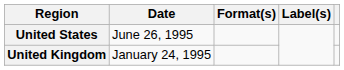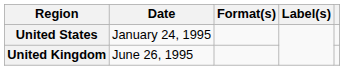 <table class="wikitable plainrowheaders">
 <tr>
 <th scope="col">Region</th>
 <th scope="col">Date</th>
 <th scope="col">Format(s)</th>
 <th scope="col">Label(s)</th>
 <th scope="col"></th>
 </tr>
 <tr>
 <th scope="row">United States</th>
-<td>June 26, 1995</td>
+<td>January 24, 1995</td>
 <td></td>
 <td rowspan="2"></td>
 <td></td>
 </tr>
 <tr>
 <th scope="row">United Kingdom</th>
-<td>January 24, 1995</td>
+<td>June 26, 1995</td>
 <td></td>
 <td></td>
 </tr>
 </table>
